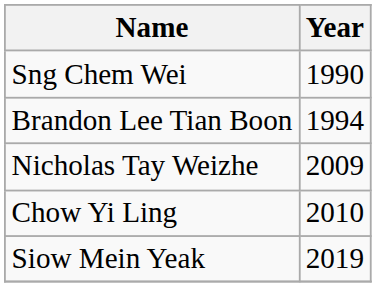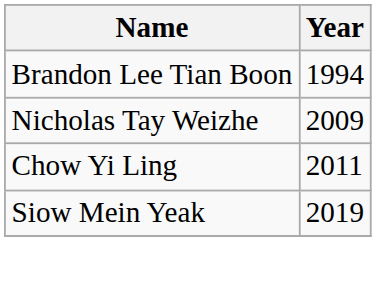 <table class="wikitable">
 <tr>
 <th>Name</th>
 <th>Year</th>
-</tr>
-<tr>
-<td>Sng Chem Wei</td>
-<td>1990</td>
 </tr>
 <tr>
 <td>Brandon Lee Tian Boon</td>
 <td>1994</td>
 </tr>
 <tr>
 <td>Nicholas Tay Weizhe</td>
 <td>2009</td>
 </tr>
 <tr>
 <td>Chow Yi Ling</td>
-<td>2010</td>
+<td>2011</td>
 </tr>
 <tr>
 <td>Siow Mein Yeak</td>
 <td>2019</td>
 </tr>
 <tr>
 </tr>
 </table>
